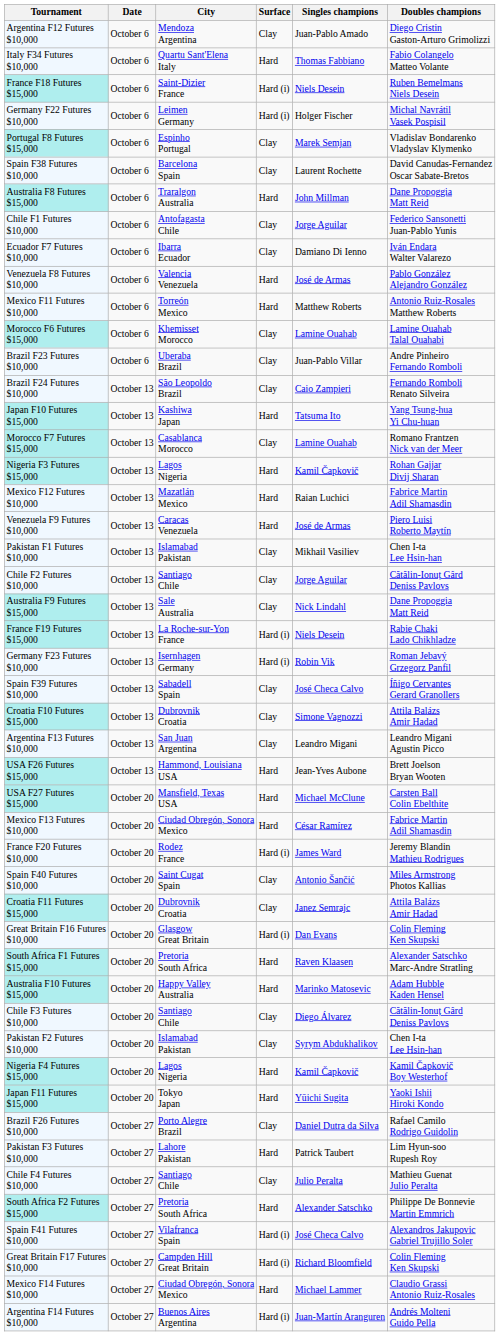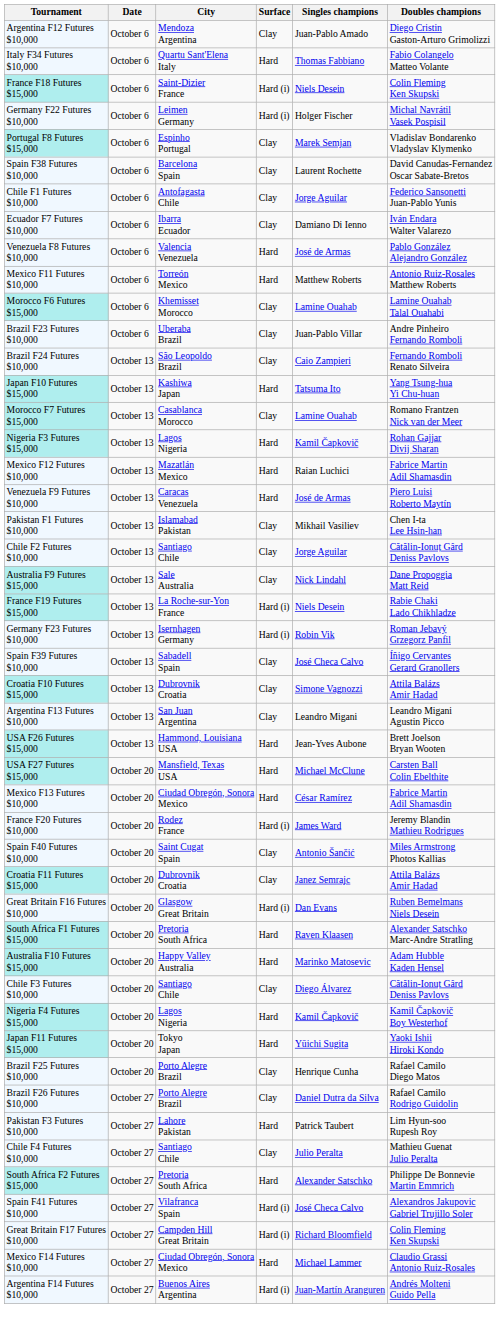 <table class="sortable wikitable" style="font-size:90%">
 <tr>
 <th>Tournament</th>
 <th>Date</th>
 <th>City</th>
 <th>Surface</th>
 <th>Singles champions</th>
 <th>Doubles champions</th>
 </tr>
 <tr>
 <td style="background:#f0f8ff;">Argentina F12 Futures<br>$10,000</td>
 <td>October 6</td>
 <td><a href='#'>Mendoza</a><br>Argentina</td>
 <td>Clay</td>
 <td> Juan-Pablo Amado</td>
 <td> <a href='#'>Diego Cristin</a><br> Gaston-Arturo Grimolizzi</td>
 </tr>
 <tr>
 <td style="background:#f0f8ff;">Italy F34 Futures<br>$10,000</td>
 <td>October 6</td>
 <td><a href='#'>Quartu Sant'Elena</a><br>Italy</td>
 <td>Hard</td>
 <td> <a href='#'>Thomas Fabbiano</a></td>
 <td> <a href='#'>Fabio Colangelo</a><br> Matteo Volante</td>
 </tr>
 <tr>
 <td style="background:#afeeee;">France F18 Futures<br>$15,000</td>
 <td>October 6</td>
 <td><a href='#'>Saint-Dizier</a><br>France</td>
 <td>Hard (i)</td>
 <td> <a href='#'>Niels Desein</a></td>
-<td> <a href='#'>Ruben Bemelmans</a><br> <a href='#'>Niels Desein</a></td>
+<td> <a href='#'>Colin Fleming</a><br> <a href='#'>Ken Skupski</a></td>
 </tr>
 <tr>
 <td style="background:#f0f8ff;">Germany F22 Futures<br>$10,000</td>
 <td>October 6</td>
 <td><a href='#'>Leimen</a><br>Germany</td>
 <td>Hard (i)</td>
 <td> Holger Fischer</td>
 <td> <a href='#'>Michal Navrátil</a><br> <a href='#'>Vasek Pospisil</a></td>
 </tr>
 <tr>
 <td style="background:#afeeee;">Portugal F8 Futures<br>$15,000</td>
 <td>October 6</td>
 <td><a href='#'>Espinho</a><br>Portugal</td>
 <td>Clay</td>
 <td> <a href='#'>Marek Semjan</a></td>
 <td> Vladislav Bondarenko<br> Vladyslav Klymenko</td>
 </tr>
 <tr>
 <td style="background:#f0f8ff;">Spain F38 Futures<br>$10,000</td>
 <td>October 6</td>
 <td><a href='#'>Barcelona</a><br>Spain</td>
 <td>Clay</td>
 <td> Laurent Rochette</td>
 <td> David Canudas-Fernandez<br> Oscar Sabate-Bretos</td>
-</tr>
-<tr>
-<td style="background:#afeeee;">Australia F8 Futures<br>$15,000</td>
-<td>October 6</td>
-<td><a href='#'>Traralgon</a><br>Australia</td>
-<td>Hard</td>
-<td> <a href='#'>John Millman</a></td>
-<td> <a href='#'>Dane Propoggia</a><br> <a href='#'>Matt Reid</a></td>
 </tr>
 <tr>
 <td style="background:#f0f8ff;">Chile F1 Futures<br>$10,000</td>
 <td>October 6</td>
 <td><a href='#'>Antofagasta</a><br>Chile</td>
 <td>Clay</td>
 <td> <a href='#'>Jorge Aguilar</a></td>
 <td> <a href='#'>Federico Sansonetti</a><br> Juan-Pablo Yunis</td>
 </tr>
 <tr>
 <td style="background:#f0f8ff;">Ecuador F7 Futures<br>$10,000</td>
 <td>October 6</td>
 <td><a href='#'>Ibarra</a><br>Ecuador</td>
 <td>Clay</td>
 <td> Damiano Di Ienno</td>
 <td> <a href='#'>Iván Endara</a><br> Walter Valarezo</td>
 </tr>
 <tr>
 <td style="background:#f0f8ff;">Venezuela F8 Futures<br>$10,000</td>
 <td>October 6</td>
 <td><a href='#'>Valencia</a><br>Venezuela</td>
 <td>Hard</td>
 <td> <a href='#'>José de Armas</a></td>
 <td> <a href='#'>Pablo González</a><br> <a href='#'>Alejandro González</a></td>
 </tr>
 <tr>
 <td style="background:#f0f8ff;">Mexico F11 Futures<br>$10,000</td>
 <td>October 6</td>
 <td><a href='#'>Torreón</a><br>Mexico</td>
 <td>Hard</td>
 <td> Matthew Roberts</td>
 <td> <a href='#'>Antonio Ruiz-Rosales</a><br> Matthew Roberts</td>
 </tr>
 <tr>
 <td style="background:#afeeee;">Morocco F6 Futures<br>$15,000</td>
 <td>October 6</td>
 <td><a href='#'>Khemisset</a><br>Morocco</td>
 <td>Clay</td>
 <td> <a href='#'>Lamine Ouahab</a></td>
 <td> <a href='#'>Lamine Ouahab</a><br> <a href='#'>Talal Ouahabi</a></td>
 </tr>
 <tr>
 <td style="background:#f0f8ff;">Brazil F23 Futures<br>$10,000</td>
 <td>October 6</td>
 <td><a href='#'>Uberaba</a><br>Brazil</td>
 <td>Clay</td>
 <td> Juan-Pablo Villar</td>
 <td> Andre Pinheiro<br> <a href='#'>Fernando Romboli</a></td>
 </tr>
 <tr>
 <td style="background:#f0f8ff;">Brazil F24 Futures<br>$10,000</td>
 <td>October 13</td>
 <td><a href='#'>São Leopoldo</a><br>Brazil</td>
 <td>Clay</td>
 <td> <a href='#'>Caio Zampieri</a></td>
 <td> <a href='#'>Fernando Romboli</a><br> Renato Silveira</td>
 </tr>
 <tr>
 <td style="background:#afeeee;">Japan F10 Futures<br>$15,000</td>
 <td>October 13</td>
 <td><a href='#'>Kashiwa</a><br>Japan</td>
 <td>Hard</td>
 <td> <a href='#'>Tatsuma Ito</a></td>
 <td> <a href='#'>Yang Tsung-hua</a><br> <a href='#'>Yi Chu-huan</a></td>
 </tr>
 <tr>
 <td style="background:#afeeee;">Morocco F7 Futures<br>$15,000</td>
 <td>October 13</td>
 <td><a href='#'>Casablanca</a><br>Morocco</td>
 <td>Clay</td>
 <td> <a href='#'>Lamine Ouahab</a></td>
 <td> Romano Frantzen<br> <a href='#'>Nick van der Meer</a></td>
 </tr>
 <tr>
 <td style="background:#afeeee;">Nigeria F3 Futures<br>$15,000</td>
 <td>October 13</td>
 <td><a href='#'>Lagos</a><br>Nigeria</td>
 <td>Hard</td>
 <td> <a href='#'>Kamil Čapkovič</a></td>
 <td> <a href='#'>Rohan Gajjar</a><br> <a href='#'>Divij Sharan</a></td>
 </tr>
 <tr>
 <td style="background:#f0f8ff;">Mexico F12 Futures<br>$10,000</td>
 <td>October 13</td>
 <td><a href='#'>Mazatlán</a><br>Mexico</td>
 <td>Hard</td>
 <td> Raian Luchici</td>
 <td> <a href='#'>Fabrice Martin</a><br> <a href='#'>Adil Shamasdin</a></td>
 </tr>
 <tr>
 <td style="background:#f0f8ff;">Venezuela F9 Futures<br>$10,000</td>
 <td>October 13</td>
 <td><a href='#'>Caracas</a><br>Venezuela</td>
 <td>Hard</td>
 <td> <a href='#'>José de Armas</a></td>
 <td> <a href='#'>Piero Luisi</a><br> <a href='#'>Roberto Maytín</a></td>
 </tr>
 <tr>
 <td style="background:#f0f8ff;">Pakistan F1 Futures<br>$10,000</td>
 <td>October 13</td>
 <td><a href='#'>Islamabad</a><br>Pakistan</td>
 <td>Clay</td>
 <td> Mikhail Vasiliev</td>
 <td> Chen I-ta<br> <a href='#'>Lee Hsin-han</a></td>
 </tr>
 <tr>
 <td style="background:#f0f8ff;">Chile F2 Futures<br>$10,000</td>
 <td>October 13</td>
 <td><a href='#'>Santiago</a><br>Chile</td>
 <td>Clay</td>
 <td> <a href='#'>Jorge Aguilar</a></td>
 <td> <a href='#'>Cătălin-Ionuț Gârd</a><br> <a href='#'>Deniss Pavlovs</a></td>
 </tr>
 <tr>
 <td style="background:#afeeee;">Australia F9 Futures<br>$15,000</td>
 <td>October 13</td>
 <td><a href='#'>Sale</a><br>Australia</td>
 <td>Clay</td>
 <td> <a href='#'>Nick Lindahl</a></td>
 <td> <a href='#'>Dane Propoggia</a><br> <a href='#'>Matt Reid</a></td>
 </tr>
 <tr>
 <td style="background:#afeeee;">France F19 Futures<br>$15,000</td>
 <td>October 13</td>
 <td><a href='#'>La Roche-sur-Yon</a><br>France</td>
 <td>Hard (i)</td>
 <td> <a href='#'>Niels Desein</a></td>
 <td> <a href='#'>Rabie Chaki</a><br> <a href='#'>Lado Chikhladze</a></td>
 </tr>
 <tr>
 <td style="background:#f0f8ff;">Germany F23 Futures<br>$10,000</td>
 <td>October 13</td>
 <td><a href='#'>Isernhagen</a><br>Germany</td>
 <td>Hard (i)</td>
 <td> <a href='#'>Robin Vik</a></td>
 <td> <a href='#'>Roman Jebavý</a><br> <a href='#'>Grzegorz Panfil</a></td>
 </tr>
 <tr>
 <td style="background:#f0f8ff;">Spain F39 Futures<br>$10,000</td>
 <td>October 13</td>
 <td><a href='#'>Sabadell</a><br>Spain</td>
 <td>Clay</td>
 <td> <a href='#'>José Checa Calvo</a></td>
 <td> <a href='#'>Íñigo Cervantes</a><br> <a href='#'>Gerard Granollers</a></td>
 </tr>
 <tr>
 <td style="background:#afeeee;">Croatia F10 Futures<br>$15,000</td>
 <td>October 13</td>
 <td><a href='#'>Dubrovnik</a><br>Croatia</td>
 <td>Clay</td>
 <td> <a href='#'>Simone Vagnozzi</a></td>
 <td> <a href='#'>Attila Balázs</a><br> <a href='#'>Amir Hadad</a></td>
 </tr>
 <tr>
 <td style="background:#f0f8ff;">Argentina F13 Futures<br>$10,000</td>
 <td>October 13</td>
 <td><a href='#'>San Juan</a><br>Argentina</td>
 <td>Clay</td>
 <td> Leandro Migani</td>
 <td> Leandro Migani<br> Agustin Picco</td>
 </tr>
 <tr>
 <td style="background:#afeeee;">USA F26 Futures<br>$15,000</td>
 <td>October 13</td>
 <td><a href='#'>Hammond, Louisiana</a><br>USA</td>
 <td>Hard</td>
 <td> Jean-Yves Aubone</td>
 <td> Brett Joelson<br> Bryan Wooten</td>
 </tr>
 <tr>
 <td style="background:#afeeee;">USA F27 Futures<br>$15,000</td>
 <td>October 20</td>
 <td><a href='#'>Mansfield, Texas</a><br>USA</td>
 <td>Hard</td>
 <td> <a href='#'>Michael McClune</a></td>
 <td> <a href='#'>Carsten Ball</a><br> <a href='#'>Colin Ebelthite</a></td>
 </tr>
 <tr>
 <td style="background:#f0f8ff;">Mexico F13 Futures<br>$10,000</td>
 <td>October 20</td>
 <td><a href='#'>Ciudad Obregón, Sonora</a><br>Mexico</td>
 <td>Hard</td>
 <td> <a href='#'>César Ramírez</a></td>
 <td> <a href='#'>Fabrice Martin</a><br> <a href='#'>Adil Shamasdin</a></td>
 </tr>
 <tr>
 <td style="background:#f0f8ff;">France F20 Futures<br>$10,000</td>
 <td>October 20</td>
 <td><a href='#'>Rodez</a><br>France</td>
 <td>Hard (i)</td>
 <td> <a href='#'>James Ward</a></td>
 <td> Jeremy Blandin<br> <a href='#'>Mathieu Rodrigues</a></td>
 </tr>
 <tr>
 <td style="background:#f0f8ff;">Spain F40 Futures<br>$10,000</td>
 <td>October 20</td>
 <td><a href='#'>Saint Cugat</a><br>Spain</td>
 <td>Clay</td>
 <td> <a href='#'>Antonio Šančić</a></td>
 <td> <a href='#'>Miles Armstrong</a><br> Photos Kallias</td>
 </tr>
 <tr>
 <td style="background:#afeeee;">Croatia F11 Futures<br>$15,000</td>
 <td>October 20</td>
 <td><a href='#'>Dubrovnik</a><br>Croatia</td>
 <td>Clay</td>
 <td> <a href='#'>Janez Semrajc</a></td>
 <td> <a href='#'>Attila Balázs</a><br> <a href='#'>Amir Hadad</a></td>
 </tr>
 <tr>
 <td style="background:#f0f8ff;">Great Britain F16 Futures<br>$10,000</td>
 <td>October 20</td>
 <td><a href='#'>Glasgow</a><br>Great Britain</td>
 <td>Hard (i)</td>
 <td> <a href='#'>Dan Evans</a></td>
-<td> <a href='#'>Colin Fleming</a><br> <a href='#'>Ken Skupski</a></td>
+<td> <a href='#'>Ruben Bemelmans</a><br> <a href='#'>Niels Desein</a></td>
 </tr>
 <tr>
 <td style="background:#afeeee;">South Africa F1 Futures<br>$15,000</td>
 <td>October 20</td>
 <td><a href='#'>Pretoria</a><br>South Africa</td>
 <td>Hard</td>
 <td> <a href='#'>Raven Klaasen</a></td>
 <td> <a href='#'>Alexander Satschko</a><br> Marc-Andre Stratling</td>
 </tr>
 <tr>
 <td style="background:#afeeee;">Australia F10 Futures<br>$15,000</td>
 <td>October 20</td>
 <td><a href='#'>Happy Valley</a><br>Australia</td>
 <td>Hard</td>
 <td> <a href='#'>Marinko Matosevic</a></td>
 <td> <a href='#'>Adam Hubble</a><br> <a href='#'>Kaden Hensel</a></td>
 </tr>
 <tr>
 <td style="background:#f0f8ff;">Chile F3 Futures<br>$10,000</td>
 <td>October 20</td>
 <td><a href='#'>Santiago</a><br>Chile</td>
 <td>Clay</td>
 <td> <a href='#'>Diego Álvarez</a></td>
 <td> <a href='#'>Cătălin-Ionuț Gârd</a><br> <a href='#'>Deniss Pavlovs</a></td>
 </tr>
 <tr>
-<td style="background:#f0f8ff;">Pakistan F2 Futures<br>$10,000</td>
-<td>October 20</td>
-<td><a href='#'>Islamabad</a><br>Pakistan</td>
-<td>Clay</td>
-<td> <a href='#'>Syrym Abdukhalikov</a></td>
-<td> Chen I-ta<br> <a href='#'>Lee Hsin-han</a></td>
-</tr>
-<tr>
 <td style="background:#afeeee;">Nigeria F4 Futures<br>$15,000</td>
 <td>October 20</td>
 <td><a href='#'>Lagos</a><br>Nigeria</td>
 <td>Hard</td>
 <td> <a href='#'>Kamil Čapkovič</a></td>
 <td> <a href='#'>Kamil Čapkovič</a><br> <a href='#'>Boy Westerhof</a></td>
 </tr>
 <tr>
 <td style="background:#afeeee;">Japan F11 Futures<br>$15,000</td>
 <td>October 20</td>
 <td>Tokyo<br>Japan</td>
 <td>Hard</td>
 <td> <a href='#'>Yūichi Sugita</a></td>
 <td> <a href='#'>Yaoki Ishii</a><br> <a href='#'>Hiroki Kondo</a></td>
+</tr>
+<tr>
+<td style="background:#f0f8ff;">Brazil F25 Futures<br>$10,000</td>
+<td>October 20</td>
+<td><a href='#'>Porto Alegre</a><br>Brazil</td>
+<td>Clay</td>
+<td> Henrique Cunha</td>
+<td> Rafael Camilo<br> Diego Matos</td>
 </tr>
 <tr>
 <td style="background:#f0f8ff;">Brazil F26 Futures<br>$10,000</td>
 <td>October 27</td>
 <td><a href='#'>Porto Alegre</a><br>Brazil</td>
 <td>Clay</td>
 <td> <a href='#'>Daniel Dutra da Silva</a></td>
 <td> Rafael Camilo<br> <a href='#'>Rodrigo Guidolin</a></td>
 </tr>
 <tr>
 <td style="background:#f0f8ff;">Pakistan F3 Futures<br>$10,000</td>
 <td>October 27</td>
 <td><a href='#'>Lahore</a><br>Pakistan</td>
 <td>Hard</td>
 <td> Patrick Taubert</td>
 <td> Lim Hyun-soo<br> Rupesh Roy</td>
 </tr>
 <tr>
 <td style="background:#f0f8ff;">Chile F4 Futures<br>$10,000</td>
 <td>October 27</td>
 <td><a href='#'>Santiago</a><br>Chile</td>
 <td>Clay</td>
 <td> <a href='#'>Julio Peralta</a></td>
 <td> Mathieu Guenat<br> <a href='#'>Julio Peralta</a></td>
 </tr>
 <tr>
 <td style="background:#afeeee;">South Africa F2 Futures<br>$15,000</td>
 <td>October 27</td>
 <td><a href='#'>Pretoria</a><br>South Africa</td>
 <td>Hard</td>
 <td> <a href='#'>Alexander Satschko</a></td>
 <td> Philippe De Bonnevie<br> <a href='#'>Martin Emmrich</a></td>
 </tr>
 <tr>
 <td style="background:#f0f8ff;">Spain F41 Futures<br>$10,000</td>
 <td>October 27</td>
 <td><a href='#'>Vilafranca</a><br>Spain</td>
 <td>Hard (i)</td>
 <td> <a href='#'>José Checa Calvo</a></td>
 <td> <a href='#'>Alexandros Jakupovic</a><br> <a href='#'>Gabriel Trujillo Soler</a></td>
 </tr>
 <tr>
 <td style="background:#f0f8ff;">Great Britain F17 Futures<br>$10,000</td>
 <td>October 27</td>
 <td><a href='#'>Campden Hill</a><br>Great Britain</td>
 <td>Hard (i)</td>
 <td> <a href='#'>Richard Bloomfield</a></td>
 <td> <a href='#'>Colin Fleming</a><br> <a href='#'>Ken Skupski</a></td>
 </tr>
 <tr>
 <td style="background:#f0f8ff;">Mexico F14 Futures<br>$10,000</td>
 <td>October 27</td>
 <td><a href='#'>Ciudad Obregón, Sonora</a><br>Mexico</td>
 <td>Hard</td>
 <td> <a href='#'>Michael Lammer</a></td>
 <td> <a href='#'>Claudio Grassi</a><br> <a href='#'>Antonio Ruiz-Rosales</a></td>
 </tr>
 <tr>
 <td style="background:#f0f8ff;">Argentina F14 Futures<br>$10,000</td>
 <td>October 27</td>
 <td><a href='#'>Buenos Aires</a><br>Argentina</td>
 <td>Hard (i)</td>
 <td> <a href='#'>Juan-Martín Aranguren</a></td>
 <td> <a href='#'>Andrés Molteni</a><br> <a href='#'>Guido Pella</a></td>
 </tr>
 </table>
